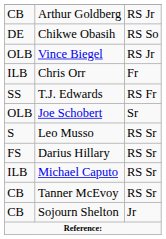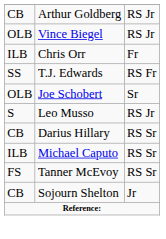 <table class="wikitable">
 <tr>
 </tr>
 <tr>
 <td>CB</td>
 <td>Arthur Goldberg</td>
 <td>RS Jr</td>
-</tr>
-<tr>
-<td>DE</td>
-<td>Chikwe Obasih</td>
-<td>RS So</td>
 </tr>
 <tr>
 <td>OLB</td>
 <td><a href='#'>Vince Biegel</a></td>
 <td>RS Jr</td>
 </tr>
 <tr>
 <td>ILB</td>
 <td>Chris Orr</td>
 <td>Fr</td>
 </tr>
 <tr>
 <td>SS</td>
 <td>T.J. Edwards</td>
 <td>RS Fr</td>
 </tr>
 <tr>
 <td>OLB</td>
 <td><a href='#'>Joe Schobert</a></td>
 <td>Sr</td>
 </tr>
 <tr>
 <td>S</td>
 <td>Leo Musso</td>
-<td>RS Sr</td>
+<td>RS Jr</td>
 </tr>
 <tr>
-<td>FS</td>
+<td>CB</td>
 <td>Darius Hillary</td>
 <td>RS Sr</td>
 </tr>
 <tr>
 <td>ILB</td>
 <td><a href='#'>Michael Caputo</a></td>
 <td>RS Sr</td>
 </tr>
 <tr>
-<td>CB</td>
+<td>FS</td>
 <td>Tanner McEvoy</td>
 <td>RS Sr</td>
 </tr>
 <tr>
 <td>CB</td>
 <td>Sojourn Shelton</td>
 <td>Jr</td>
 </tr>
 <tr>
 <td colspan="3"  style="font-size:8pt; text-align:center;"><strong>Reference:</strong></td>
 </tr>
 </table>
